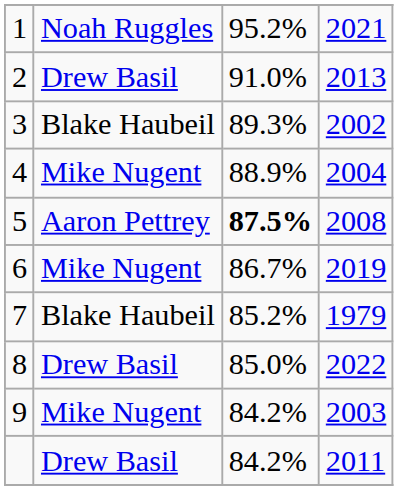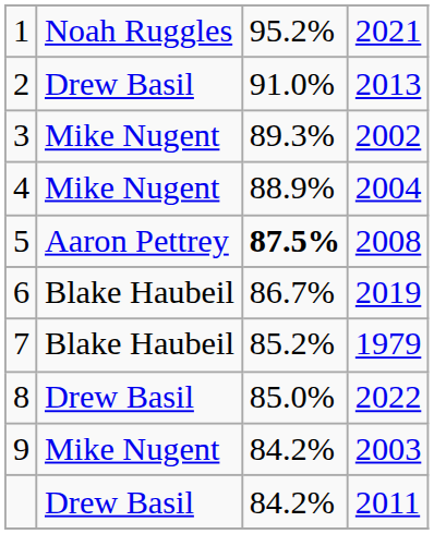 <table class="wikitable">
 <tr>
 </tr>
 <tr>
 <td>1</td>
 <td><a href='#'>Noah Ruggles</a></td>
 <td><abbr>95.2%</abbr></td>
 <td><a href='#'>2021</a></td>
 </tr>
 <tr>
 <td>2</td>
 <td><a href='#'>Drew Basil</a></td>
 <td><abbr>91.0%</abbr></td>
 <td><a href='#'>2013</a></td>
 </tr>
 <tr>
 <td>3</td>
-<td>Blake Haubeil</td>
+<td><a href='#'>Mike Nugent</a></td>
 <td><abbr>89.3%</abbr></td>
 <td><a href='#'>2002</a></td>
 </tr>
 <tr>
 <td>4</td>
 <td><a href='#'>Mike Nugent</a></td>
 <td><abbr>88.9%</abbr></td>
 <td><a href='#'>2004</a></td>
 </tr>
 <tr>
 <td>5</td>
 <td><a href='#'>Aaron Pettrey</a></td>
 <td><strong><abbr>87.5%</abbr></strong></td>
 <td><a href='#'>2008</a></td>
 </tr>
 <tr>
 <td>6</td>
-<td><a href='#'>Mike Nugent</a></td>
+<td>Blake Haubeil</td>
 <td><abbr>86.7%</abbr></td>
 <td><a href='#'>2019</a></td>
 </tr>
 <tr>
 <td>7</td>
 <td>Blake Haubeil</td>
 <td><abbr>85.2%</abbr></td>
 <td><a href='#'>1979</a></td>
 </tr>
 <tr>
 <td>8</td>
 <td><a href='#'>Drew Basil</a></td>
 <td><abbr>85.0%</abbr></td>
 <td><a href='#'>2022</a></td>
 </tr>
 <tr>
 <td>9</td>
 <td><a href='#'>Mike Nugent</a></td>
 <td><abbr>84.2%</abbr></td>
 <td><a href='#'>2003</a></td>
 </tr>
 <tr>
 <td></td>
 <td><a href='#'>Drew Basil</a></td>
 <td><abbr>84.2%</abbr></td>
 <td><a href='#'>2011</a></td>
 </tr>
 <tr>
 </tr>
 </table>
